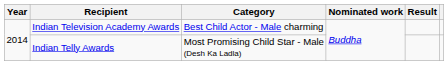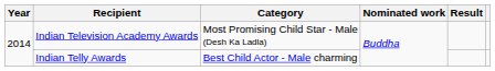 <table class ="wikitable sortable">
 <tr>
 <th>Year</th>
 <th>Recipient</th>
 <th>Category</th>
 <th>Nominated work</th>
 <th>Result</th>
 <th></th>
 </tr>
 <tr>
 <td rowspan="2">2014</td>
 <td><a href='#'>Indian Television Academy Awards</a></td>
-<td><a href='#'>Best Child Actor - Male</a> charming</td>
+<td>Most Promising Child Star - Male<br><small>(Desh Ka Ladla)</small></td>
 <td rowspan="2"><em><a href='#'>Buddha</a></em></td>
 <td></td>
 <td style="text-align:center;"></td>
 </tr>
 <tr>
 <td><a href='#'>Indian Telly Awards</a></td>
-<td>Most Promising Child Star - Male<br><small>(Desh Ka Ladla)</small></td>
+<td><a href='#'>Best Child Actor - Male</a> charming</td>
 <td></td>
 <td style="text-align:center;"></td>
 </tr>
 </table>
